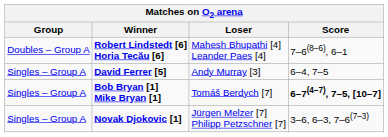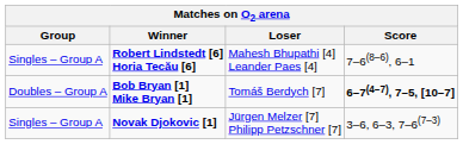 <table class="wikitable collapsible uncollapsed" border=1 style="margin:1em auto;">
 <tr>
 <th colspan=4><strong>Matches on <a href='#'>O<sub>2</sub> arena</a></strong></th>
 </tr>
 <tr>
 <th>Group</th>
 <th>Winner</th>
 <th>Loser</th>
 <th>Score</th>
 </tr>
 <tr>
-<td><a href='#'>Doubles – Group A</a></td>
+<td><a href='#'>Singles – Group A</a></td>
 <td><strong> <a href='#'>Robert Lindstedt</a> [6] <br>  <a href='#'>Horia Tecău</a> [6]</strong></td>
 <td> <a href='#'>Mahesh Bhupathi</a> [4] <br>  <a href='#'>Leander Paes</a> [4]</td>
 <td>7–6<sup>(8–6)</sup>, 6–1</td>
 </tr>
 <tr>
-<td><a href='#'>Singles – Group A</a></td>
-<td><strong> <a href='#'>David Ferrer</a> [5]</strong></td>
-<td> <a href='#'>Andy Murray</a> [3]</td>
-<td>6–4, 7–5</td>
-</tr>
-<tr>
-<td><a href='#'>Singles – Group A</a></td>
+<td><a href='#'>Doubles – Group A</a></td>
 <td><strong> <a href='#'>Bob Bryan</a> [1] <br>  <a href='#'>Mike Bryan</a> [1]</strong></td>
 <td> <a href='#'>Tomáš Berdych</a> [7]</td>
 <td><strong>6–7<sup>(4–7)</sup>, 7–5, [10–7]</strong></td>
 </tr>
 <tr>
 <td><a href='#'>Singles – Group A</a></td>
 <td><strong> <a href='#'>Novak Djokovic</a> [1]</strong></td>
 <td> <a href='#'>Jürgen Melzer</a> [7] <br>  <a href='#'>Philipp Petzschner</a> [7]</td>
 <td>3–6, 6–3, 7–6<sup>(7–3)</sup></td>
 </tr>
 </table>
